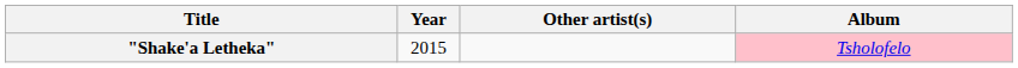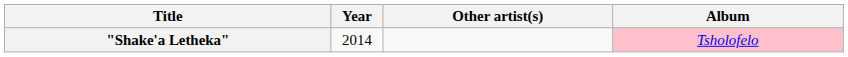 <table class="wikitable plainrowheaders" style="text-align:center;">
 <tr>
 <th scope="col" style="width:21.5em;">Title</th>
 <th scope="col" style="width:3em;">Year</th>
 <th scope="col" style="width:15em;">Other artist(s)</th>
 <th scope="col" style="width:15em;">Album</th>
 </tr>
 <tr>
 <th scope="row">"Shake'a Letheka"</th>
-<td>2015</td>
+<td>2014</td>
 <td></td>
 <td style="background: pink;"><em><a href='#'>Tsholofelo</a></em></td>
 </tr>
 </table>
